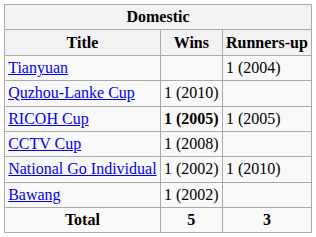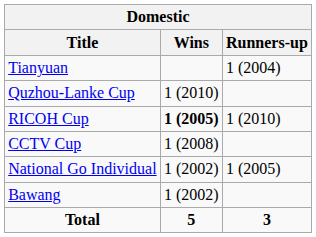 <table class="wikitable">
 <tr>
 <th colspan=3>Domestic</th>
 </tr>
 <tr>
 <th>Title</th>
 <th>Wins</th>
 <th>Runners-up</th>
 </tr>
 <tr>
 <td><a href='#'>Tianyuan</a></td>
 <td></td>
 <td>1 (2004)</td>
 </tr>
 <tr>
 <td><a href='#'>Quzhou-Lanke Cup</a></td>
 <td>1 (2010)</td>
 <td></td>
 </tr>
 <tr>
 <td><a href='#'>RICOH Cup</a></td>
 <td><strong>1 (2005)</strong></td>
-<td>1 (2005)</td>
+<td>1 (2010)</td>
 </tr>
 <tr>
 <td><a href='#'>CCTV Cup</a></td>
 <td>1 (2008)</td>
 <td></td>
 </tr>
 <tr>
 <td><a href='#'>National Go Individual</a></td>
 <td>1 (2002)</td>
-<td>1 (2010)</td>
+<td>1 (2005)</td>
 </tr>
 <tr>
 <td><a href='#'>Bawang</a></td>
 <td>1 (2002)</td>
 <td></td>
 </tr>
 <tr align="center">
 <td><strong>Total</strong></td>
 <td><strong>5</strong></td>
 <td><strong>3</strong></td>
 </tr>
 </table>
